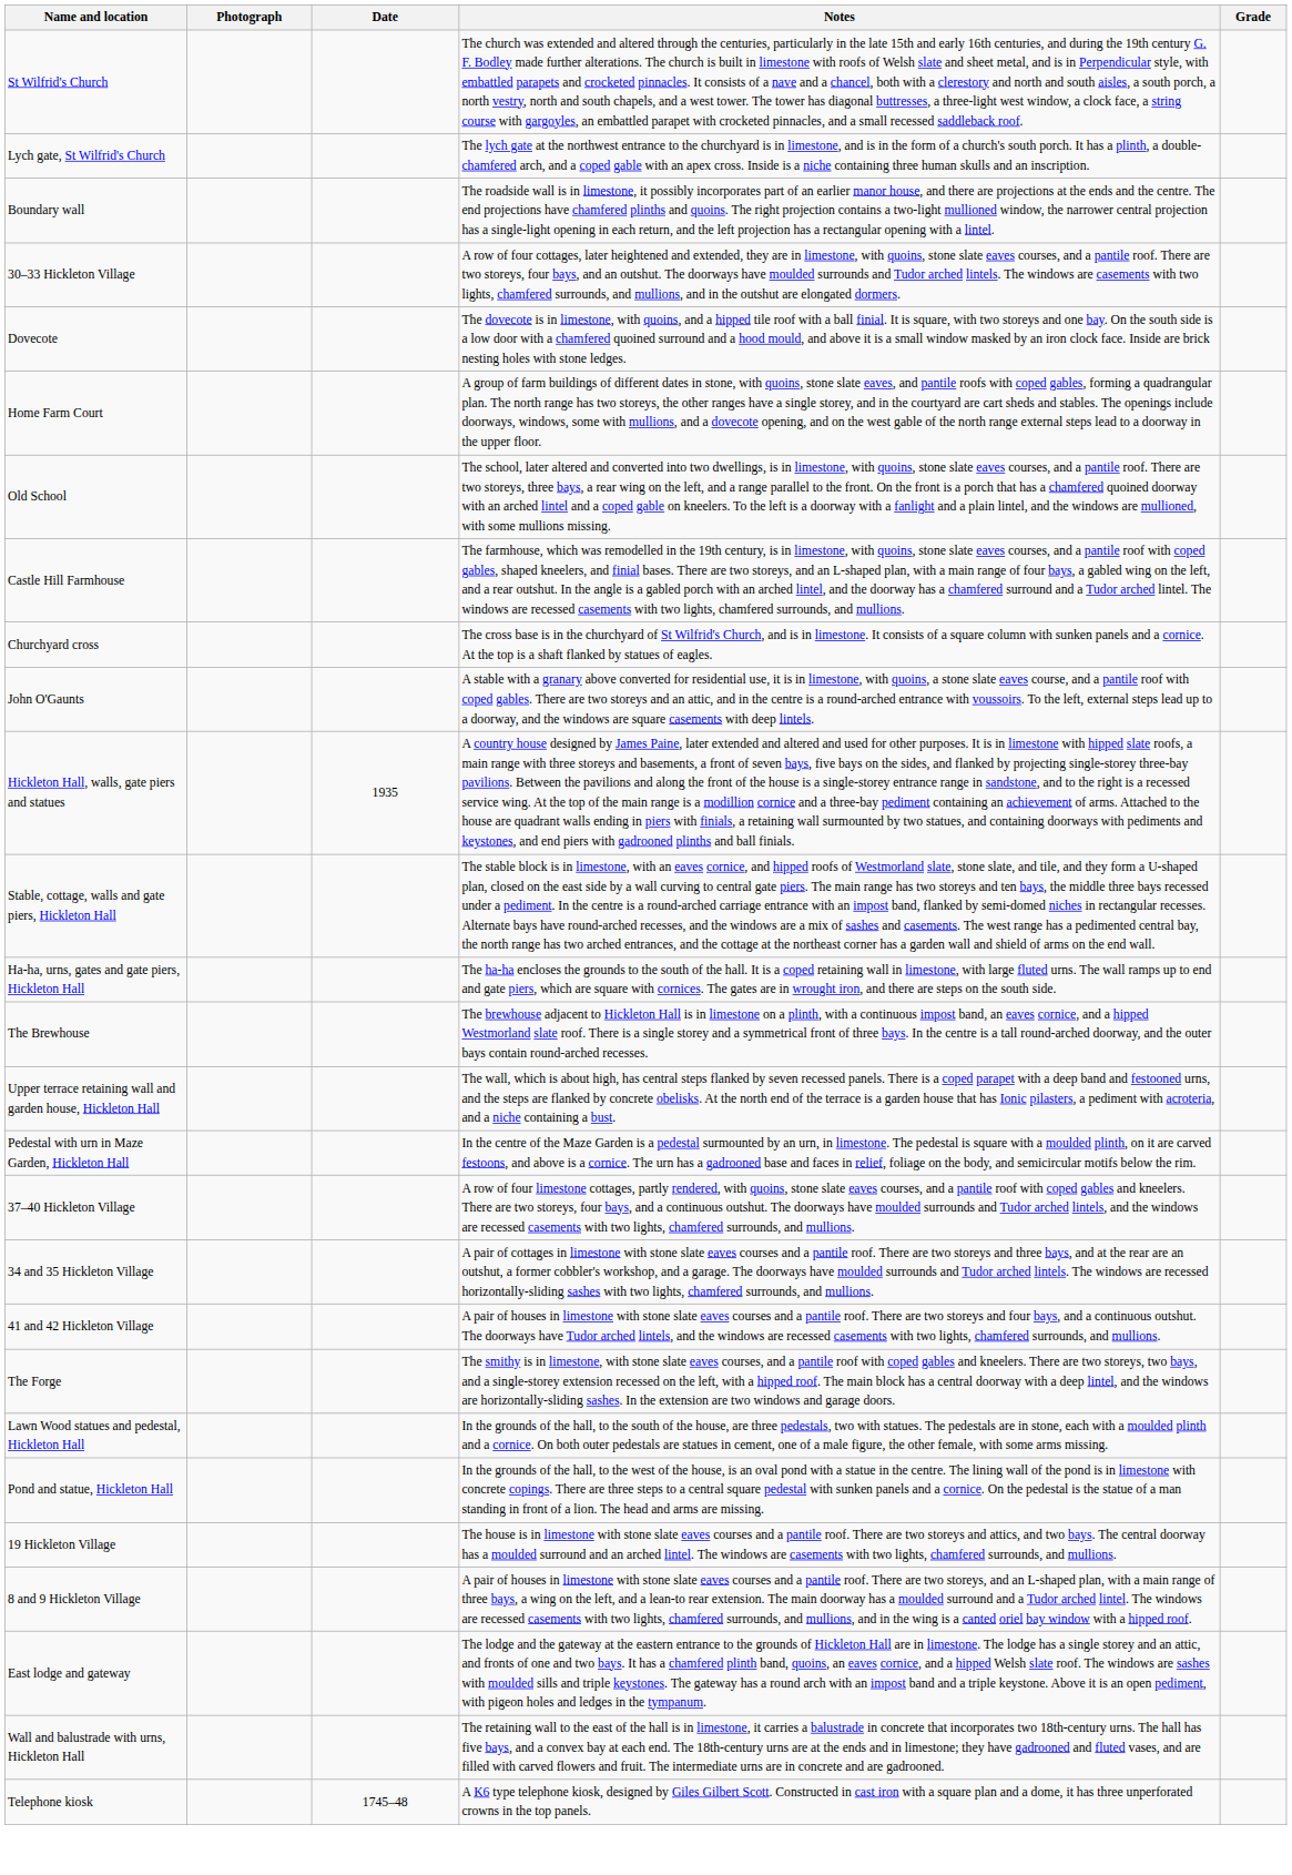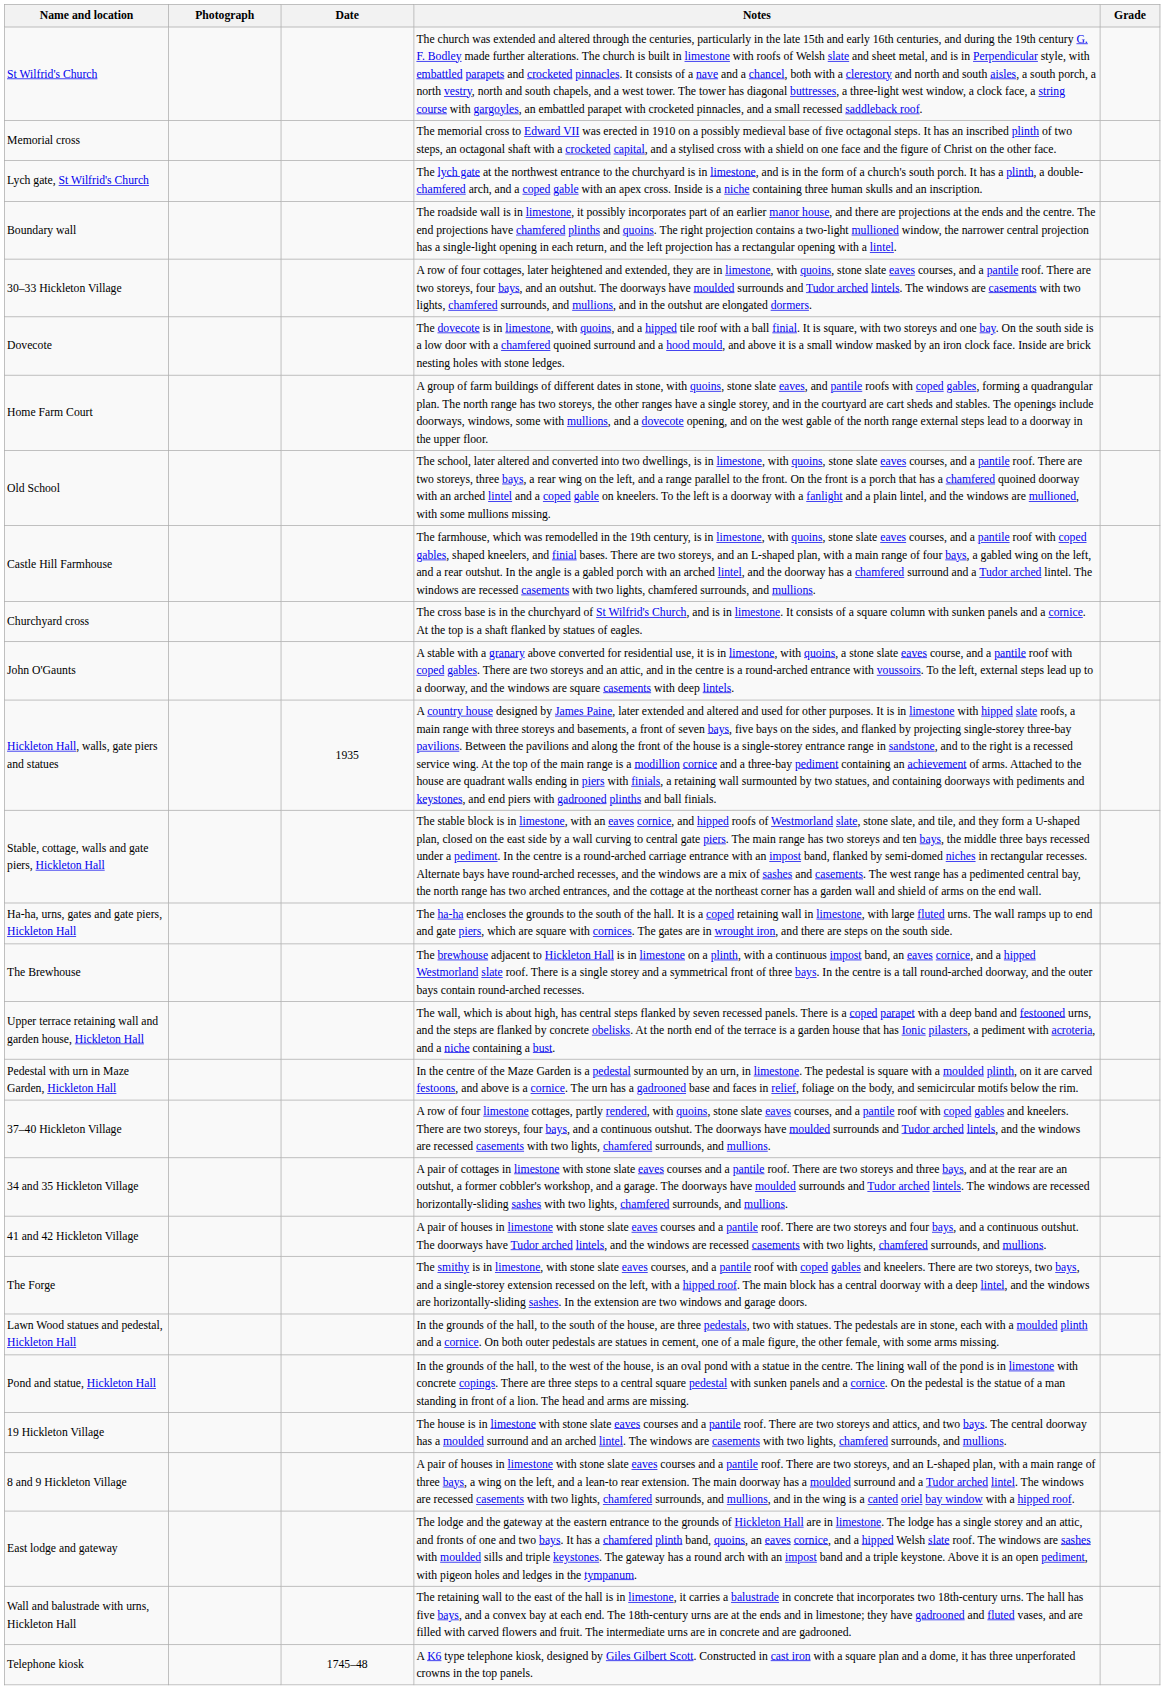 <table class="wikitable sortable plainrowheaders" style="width:100%; border:0; text-align:left; line-height:150%;">
 <tr>
 <th scope="col"  style="width:150px">Name and location</th>
 <th scope="col"  style="width:100px" class="unsortable">Photograph</th>
 <th scope="col"  style="width:120px">Date</th>
 <th scope="col"  style="width:650px" class="unsortable">Notes</th>
 <th scope="col"  style="width:50px">Grade</th>
 </tr>
 <tr>
 <td><a href='#'>St Wilfrid's Church</a><br><small></small></td>
 <td></td>
 <td align="center"></td>
 <td>The church was extended and altered through the centuries, particularly in the late 15th and early 16th centuries, and during the 19th century <a href='#'>G. F. Bodley</a> made further alterations.  The church is built in <a href='#'>limestone</a> with roofs of Welsh <a href='#'>slate</a> and sheet metal, and is in <a href='#'>Perpendicular</a> style, with <a href='#'>embattled</a> <a href='#'>parapets</a> and <a href='#'>crocketed</a> <a href='#'>pinnacles</a>.  It consists of a <a href='#'>nave</a> and a <a href='#'>chancel</a>, both with a <a href='#'>clerestory</a> and north and south <a href='#'>aisles</a>, a south porch, a north <a href='#'>vestry</a>, north and south chapels, and a west tower.  The tower has diagonal <a href='#'>buttresses</a>, a three-light west window, a clock face, a <a href='#'>string course</a> with <a href='#'>gargoyles</a>, an embattled parapet with crocketed pinnacles, and a small recessed <a href='#'>saddleback roof</a>.</td>
+<td align="center" ></td>
+</tr>
+<tr>
+<td>Memorial cross<br><small></small></td>
+<td></td>
+<td align="center"></td>
+<td>The memorial cross to <a href='#'>Edward VII</a> was erected in 1910 on a possibly medieval base of five octagonal steps.  It has an inscribed <a href='#'>plinth</a> of two steps, an octagonal shaft with a <a href='#'>crocketed</a> <a href='#'>capital</a>, and a stylised cross with a shield on one face and the figure of Christ on the other face.</td>
 <td align="center" ></td>
 </tr>
 <tr>
 <td>Lych gate, <a href='#'>St Wilfrid's Church</a><br><small></small></td>
 <td></td>
 <td align="center"></td>
 <td>The <a href='#'>lych gate</a> at the northwest entrance to the churchyard is in <a href='#'>limestone</a>, and is in the form of a church's south porch.  It has a <a href='#'>plinth</a>, a double-<a href='#'>chamfered</a> arch, and a <a href='#'>coped</a> <a href='#'>gable</a> with an apex cross.  Inside is a <a href='#'>niche</a> containing three human skulls and an inscription.</td>
 <td align="center" ></td>
 </tr>
 <tr>
 <td>Boundary wall<br><small></small></td>
 <td></td>
 <td align="center"></td>
 <td>The roadside wall is in <a href='#'>limestone</a>, it possibly incorporates part of an earlier <a href='#'>manor house</a>, and there are projections at the ends and the centre.  The end projections have <a href='#'>chamfered</a> <a href='#'>plinths</a> and <a href='#'>quoins</a>.  The right projection contains a two-light <a href='#'>mullioned</a> window, the narrower central projection has a single-light opening in each return, and the left projection has a rectangular opening with a <a href='#'>lintel</a>.</td>
 <td align="center" ></td>
 </tr>
 <tr>
 <td>30–33 Hickleton Village<br><small></small></td>
 <td></td>
 <td align="center"></td>
 <td>A row of four cottages, later heightened and extended, they are in <a href='#'>limestone</a>, with <a href='#'>quoins</a>, stone slate <a href='#'>eaves</a> courses, and a <a href='#'>pantile</a> roof.  There are two storeys, four <a href='#'>bays</a>, and an outshut.  The doorways have <a href='#'>moulded</a> surrounds and <a href='#'>Tudor arched</a> <a href='#'>lintels</a>.   The windows are <a href='#'>casements</a> with two lights, <a href='#'>chamfered</a> surrounds, and <a href='#'>mullions</a>, and in the outshut are elongated <a href='#'>dormers</a>.</td>
 <td align="center" ></td>
 </tr>
 <tr>
 <td>Dovecote<br><small></small></td>
 <td></td>
 <td align="center"></td>
 <td>The <a href='#'>dovecote</a> is in <a href='#'>limestone</a>, with <a href='#'>quoins</a>, and a <a href='#'>hipped</a> tile roof with a ball <a href='#'>finial</a>.  It is square, with two storeys and one <a href='#'>bay</a>.  On the south side is a low door with a <a href='#'>chamfered</a> quoined surround and a <a href='#'>hood mould</a>, and above it is a small window masked by an iron clock face.  Inside are brick nesting holes with stone ledges.</td>
 <td align="center" ></td>
 </tr>
 <tr>
 <td>Home Farm Court<br><small></small></td>
 <td></td>
 <td align="center"></td>
 <td>A group of farm buildings of different dates in stone, with <a href='#'>quoins</a>, stone slate <a href='#'>eaves</a>, and <a href='#'>pantile</a> roofs with <a href='#'>coped</a> <a href='#'>gables</a>, forming a quadrangular plan.  The north range has two storeys, the other ranges have a single storey, and in the courtyard are cart sheds and stables.  The openings include doorways, windows, some with <a href='#'>mullions</a>, and a <a href='#'>dovecote</a> opening, and on the west gable of the north range external steps lead to a doorway in the upper floor.</td>
 <td align="center" ></td>
 </tr>
 <tr>
 <td>Old School<br><small></small></td>
 <td></td>
 <td align="center"></td>
 <td>The school, later altered and converted into two dwellings, is in <a href='#'>limestone</a>, with <a href='#'>quoins</a>, stone slate <a href='#'>eaves</a> courses, and a <a href='#'>pantile</a> roof.  There are two storeys, three <a href='#'>bays</a>, a rear wing on the left, and a range parallel to the front.  On the front is a porch that has a <a href='#'>chamfered</a> quoined doorway with an arched <a href='#'>lintel</a> and a <a href='#'>coped</a> <a href='#'>gable</a> on kneelers.  To the left is a doorway with a <a href='#'>fanlight</a> and a plain lintel, and the windows are <a href='#'>mullioned</a>, with some mullions missing.</td>
 <td align="center" ></td>
 </tr>
 <tr>
 <td>Castle Hill Farmhouse<br><small></small></td>
 <td></td>
 <td align="center"></td>
 <td>The farmhouse, which was remodelled in the 19th century, is in <a href='#'>limestone</a>, with <a href='#'>quoins</a>, stone slate <a href='#'>eaves</a> courses, and a <a href='#'>pantile</a> roof with <a href='#'>coped</a> <a href='#'>gables</a>, shaped kneelers, and <a href='#'>finial</a> bases.  There are two storeys, and an L-shaped plan, with a main range of four <a href='#'>bays</a>, a gabled wing on the left, and a rear outshut.  In the angle is a gabled porch with an arched <a href='#'>lintel</a>, and the doorway has a <a href='#'>chamfered</a> surround and a <a href='#'>Tudor arched</a> lintel.  The windows are recessed <a href='#'>casements</a> with two lights, chamfered surrounds, and <a href='#'>mullions</a>.</td>
 <td align="center" ></td>
 </tr>
 <tr>
 <td>Churchyard cross<br><small></small></td>
 <td></td>
 <td align="center"></td>
 <td>The cross base is in the churchyard of <a href='#'>St Wilfrid's Church</a>, and is in <a href='#'>limestone</a>.  It consists of a square column with sunken panels and a <a href='#'>cornice</a>.  At the top  is a shaft flanked by statues of eagles.</td>
 <td align="center" ></td>
 </tr>
 <tr>
 <td>John O'Gaunts<br><small></small></td>
 <td></td>
 <td align="center"></td>
 <td>A stable with a <a href='#'>granary</a> above converted for residential use, it is in <a href='#'>limestone</a>, with <a href='#'>quoins</a>, a stone slate <a href='#'>eaves</a> course, and a <a href='#'>pantile</a> roof with <a href='#'>coped</a> <a href='#'>gables</a>.  There are two storeys and an attic, and in the centre is a round-arched entrance with <a href='#'>voussoirs</a>.  To the left, external steps lead up to a doorway, and the windows are square <a href='#'>casements</a> with deep <a href='#'>lintels</a>.</td>
 <td align="center" ></td>
 </tr>
 <tr>
 <td><a href='#'>Hickleton Hall</a>, walls, gate piers and statues<br><small></small></td>
 <td></td>
 <td align="center">1935</td>
 <td>A <a href='#'>country house</a> designed by <a href='#'>James Paine</a>, later extended and altered and used for other purposes.  It is in <a href='#'>limestone</a> with <a href='#'>hipped</a> <a href='#'>slate</a> roofs, a main range with three storeys and basements, a front of seven <a href='#'>bays</a>, five bays on the sides, and flanked by projecting single-storey three-bay <a href='#'>pavilions</a>.  Between the pavilions and along the front of the house is a single-storey entrance range in <a href='#'>sandstone</a>, and to the right is a recessed service wing.  At the top of the main range is a <a href='#'>modillion</a> <a href='#'>cornice</a> and a three-bay <a href='#'>pediment</a> containing an <a href='#'>achievement</a> of arms.  Attached to the house are quadrant walls ending in <a href='#'>piers</a> with <a href='#'>finials</a>, a retaining wall surmounted by two statues, and containing doorways with pediments and <a href='#'>keystones</a>, and end piers with <a href='#'>gadrooned</a> <a href='#'>plinths</a>  and ball finials.</td>
 <td align="center" ></td>
 </tr>
 <tr>
 <td>Stable, cottage, walls and gate piers, <a href='#'>Hickleton Hall</a><br><small></small></td>
 <td></td>
 <td align="center"></td>
 <td>The stable block is in <a href='#'>limestone</a>, with an <a href='#'>eaves</a> <a href='#'>cornice</a>, and <a href='#'>hipped</a> roofs of <a href='#'>Westmorland</a> <a href='#'>slate</a>, stone slate, and tile, and they form a U-shaped plan, closed on the east side by a wall curving to central gate <a href='#'>piers</a>.  The main range has two storeys and ten <a href='#'>bays</a>, the middle three bays recessed under a <a href='#'>pediment</a>. In the centre is a round-arched carriage entrance with an <a href='#'>impost</a> band, flanked by semi-domed <a href='#'>niches</a> in rectangular recesses.  Alternate bays have round-arched recesses, and the windows are a mix of <a href='#'>sashes</a> and <a href='#'>casements</a>.  The west range has a pedimented central bay, the north range has two arched entrances, and the cottage at the northeast corner has a garden wall and shield of arms on the end wall.</td>
 <td align="center" ></td>
 </tr>
 <tr>
 <td>Ha-ha, urns, gates and gate piers, <a href='#'>Hickleton Hall</a><br><small></small></td>
 <td></td>
 <td align="center"></td>
 <td>The <a href='#'>ha-ha</a> encloses the grounds to the south of the hall.  It is a <a href='#'>coped</a> retaining wall in <a href='#'>limestone</a>, with large <a href='#'>fluted</a> urns.  The wall ramps up to end and gate <a href='#'>piers</a>, which are square with <a href='#'>cornices</a>.  The gates are in <a href='#'>wrought iron</a>, and there are steps on the south side.</td>
 <td align="center" ></td>
 </tr>
 <tr>
 <td>The Brewhouse<br><small></small></td>
 <td></td>
 <td align="center"></td>
 <td>The <a href='#'>brewhouse</a> adjacent to <a href='#'>Hickleton Hall</a> is in <a href='#'>limestone</a> on a <a href='#'>plinth</a>, with a continuous <a href='#'>impost</a> band, an <a href='#'>eaves</a> <a href='#'>cornice</a>, and a <a href='#'>hipped</a> <a href='#'>Westmorland</a> <a href='#'>slate</a> roof.  There is a single storey and a symmetrical front of three <a href='#'>bays</a>.  In the centre is a tall round-arched doorway, and the outer bays contain round-arched recesses.</td>
 <td align="center" ></td>
 </tr>
 <tr>
 <td>Upper terrace retaining wall and garden house, <a href='#'>Hickleton Hall</a><br><small></small></td>
 <td></td>
 <td align="center"></td>
 <td>The wall, which is about  high, has central steps flanked by seven recessed panels.  There is a  <a href='#'>coped</a> <a href='#'>parapet</a> with a deep band and <a href='#'>festooned</a> urns, and the steps are flanked by concrete <a href='#'>obelisks</a>.  At the north end of the terrace is a garden house that has <a href='#'>Ionic</a> <a href='#'>pilasters</a>, a pediment with <a href='#'>acroteria</a>, and a <a href='#'>niche</a> containing a <a href='#'>bust</a>.</td>
 <td align="center" ></td>
 </tr>
 <tr>
 <td>Pedestal with urn in Maze Garden, <a href='#'>Hickleton Hall</a><br><small></small></td>
 <td></td>
 <td align="center"></td>
 <td>In the centre of the Maze Garden is a <a href='#'>pedestal</a> surmounted by an urn, in <a href='#'>limestone</a>.  The pedestal is square with a <a href='#'>moulded</a> <a href='#'>plinth</a>, on it are carved <a href='#'>festoons</a>, and above is a <a href='#'>cornice</a>.  The urn has a <a href='#'>gadrooned</a> base and faces in <a href='#'>relief</a>, foliage on the body, and semicircular motifs below the rim.</td>
 <td align="center" ></td>
 </tr>
 <tr>
 <td>37–40 Hickleton Village<br><small></small></td>
 <td></td>
 <td align="center"></td>
 <td>A row of four <a href='#'>limestone</a> cottages, partly <a href='#'>rendered</a>, with <a href='#'>quoins</a>, stone slate <a href='#'>eaves</a> courses, and a <a href='#'>pantile</a> roof with <a href='#'>coped</a> <a href='#'>gables</a> and kneelers.  There are two storeys, four <a href='#'>bays</a>, and a continuous outshut.  The doorways have <a href='#'>moulded</a> surrounds and <a href='#'>Tudor arched</a> <a href='#'>lintels</a>, and the windows are recessed <a href='#'>casements</a> with two lights, <a href='#'>chamfered</a> surrounds, and <a href='#'>mullions</a>.</td>
 <td align="center" ></td>
 </tr>
 <tr>
 <td>34 and 35 Hickleton Village<br><small></small></td>
 <td></td>
 <td align="center"></td>
 <td>A pair of cottages in <a href='#'>limestone</a> with stone slate <a href='#'>eaves</a> courses and a <a href='#'>pantile</a> roof.  There are two storeys and three <a href='#'>bays</a>, and at the rear are an outshut, a former cobbler's workshop, and a garage.  The doorways have <a href='#'>moulded</a> surrounds and <a href='#'>Tudor arched</a> <a href='#'>lintels</a>.  The windows are recessed horizontally-sliding <a href='#'>sashes</a> with two lights, <a href='#'>chamfered</a> surrounds, and <a href='#'>mullions</a>.</td>
 <td align="center" ></td>
 </tr>
 <tr>
 <td>41 and 42 Hickleton Village<br><small></small></td>
 <td></td>
 <td align="center"></td>
 <td>A pair of houses in <a href='#'>limestone</a> with stone slate <a href='#'>eaves</a> courses and a <a href='#'>pantile</a> roof.  There are two storeys and four <a href='#'>bays</a>, and a continuous outshut.  The doorways have <a href='#'>Tudor arched</a> <a href='#'>lintels</a>, and the windows are recessed <a href='#'>casements</a> with two lights, <a href='#'>chamfered</a> surrounds, and <a href='#'>mullions</a>.</td>
 <td align="center" ></td>
 </tr>
 <tr>
 <td>The Forge<br><small></small></td>
 <td></td>
 <td align="center"></td>
 <td>The <a href='#'>smithy</a> is in <a href='#'>limestone</a>, with stone slate <a href='#'>eaves</a> courses, and a <a href='#'>pantile</a> roof with <a href='#'>coped</a> <a href='#'>gables</a> and kneelers.  There are two storeys, two <a href='#'>bays</a>, and a single-storey extension recessed on the left, with a <a href='#'>hipped roof</a>.  The main block has a central doorway with a deep <a href='#'>lintel</a>, and the windows are horizontally-sliding <a href='#'>sashes</a>.  In the extension are two windows and garage doors.</td>
 <td align="center" ></td>
 </tr>
 <tr>
 <td>Lawn Wood statues and pedestal, <a href='#'>Hickleton Hall</a><br><small></small></td>
 <td></td>
 <td align="center"></td>
 <td>In the grounds of the hall, to the south of the house, are three <a href='#'>pedestals</a>, two with statues.  The pedestals are in stone, each with a <a href='#'>moulded</a> <a href='#'>plinth</a> and a <a href='#'>cornice</a>.  On both outer pedestals are statues in cement, one of a male figure, the other female, with some arms missing.</td>
 <td align="center" ></td>
 </tr>
 <tr>
 <td>Pond and statue, <a href='#'>Hickleton Hall</a><br><small></small></td>
 <td></td>
 <td align="center"></td>
 <td>In the grounds of the hall, to the west of the house, is an oval pond with a statue in the centre.  The lining wall of the pond is in <a href='#'>limestone</a> with concrete <a href='#'>copings</a>.  There are three steps to a central square <a href='#'>pedestal</a> with sunken panels and a <a href='#'>cornice</a>.  On the pedestal is the statue of a man standing in front of a lion. The head and arms are missing.</td>
 <td align="center" ></td>
 </tr>
 <tr>
 <td>19 Hickleton Village<br><small></small></td>
 <td></td>
 <td align="center"></td>
 <td>The house is in <a href='#'>limestone</a> with stone slate <a href='#'>eaves</a> courses and a <a href='#'>pantile</a> roof.  There are two storeys and attics, and two <a href='#'>bays</a>.  The central doorway has a <a href='#'>moulded</a> surround and an arched <a href='#'>lintel</a>.  The windows are <a href='#'>casements</a> with two lights, <a href='#'>chamfered</a> surrounds, and <a href='#'>mullions</a>.</td>
 <td align="center" ></td>
 </tr>
 <tr>
 <td>8 and 9 Hickleton Village<br><small></small></td>
 <td></td>
 <td align="center"></td>
 <td>A pair of houses in <a href='#'>limestone</a> with stone slate <a href='#'>eaves</a> courses and a <a href='#'>pantile</a> roof.  There are two storeys, and an L-shaped plan, with a main range of three <a href='#'>bays</a>, a wing on the left, and a lean-to rear extension.  The main doorway has a <a href='#'>moulded</a> surround and a <a href='#'>Tudor arched</a> <a href='#'>lintel</a>.  The windows are recessed <a href='#'>casements</a> with two lights, <a href='#'>chamfered</a> surrounds, and <a href='#'>mullions</a>, and in the wing is a <a href='#'>canted</a> <a href='#'>oriel</a> <a href='#'>bay window</a> with a <a href='#'>hipped roof</a>.</td>
 <td align="center" ></td>
 </tr>
 <tr>
 <td>East lodge and gateway<br><small></small></td>
 <td></td>
 <td align="center"></td>
 <td>The lodge and the gateway at the eastern entrance to the grounds of <a href='#'>Hickleton Hall</a> are in <a href='#'>limestone</a>.  The lodge has a single storey and an attic, and fronts of one and two <a href='#'>bays</a>.  It has a <a href='#'>chamfered</a> <a href='#'>plinth</a> band, <a href='#'>quoins</a>, an <a href='#'>eaves</a> <a href='#'>cornice</a>, and a <a href='#'>hipped</a> Welsh <a href='#'>slate</a> roof. The windows are <a href='#'>sashes</a> with <a href='#'>moulded</a> sills and triple <a href='#'>keystones</a>.  The gateway has a round arch with an <a href='#'>impost</a> band and a triple keystone.  Above it is an open <a href='#'>pediment</a>, with pigeon holes and ledges in the <a href='#'>tympanum</a>.</td>
 <td align="center" ></td>
 </tr>
 <tr>
 <td>Wall and balustrade with urns, Hickleton Hall<br><small></small></td>
 <td></td>
 <td align="center"></td>
 <td>The retaining wall to the east of the hall is in <a href='#'>limestone</a>, it carries a <a href='#'>balustrade</a> in concrete that incorporates two 18th-century urns.  The hall has five <a href='#'>bays</a>, and a convex bay at each end.  The 18th-century urns are at the ends and in limestone; they have <a href='#'>gadrooned</a> and <a href='#'>fluted</a> vases, and are filled with carved flowers and fruit.  The intermediate urns are in concrete and are gadrooned.</td>
 <td align="center" ></td>
 </tr>
 <tr>
 <td>Telephone kiosk<br><small></small></td>
 <td></td>
 <td align="center">1745–48</td>
 <td>A <a href='#'>K6</a> type telephone kiosk, designed by <a href='#'>Giles Gilbert Scott</a>.  Constructed in <a href='#'>cast iron</a> with a square plan and a dome, it has three unperforated crowns in the top panels.</td>
 <td align="center" ></td>
 </tr>
 <tr>
 </tr>
 </table>
